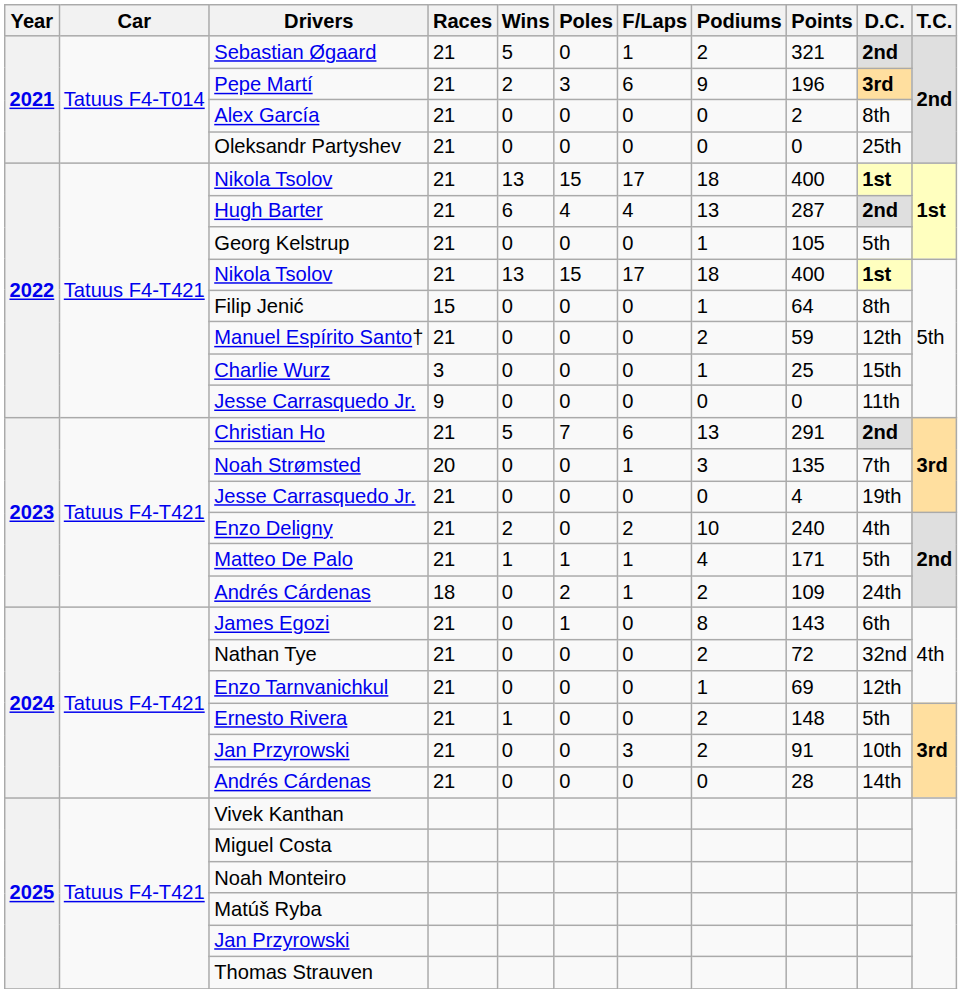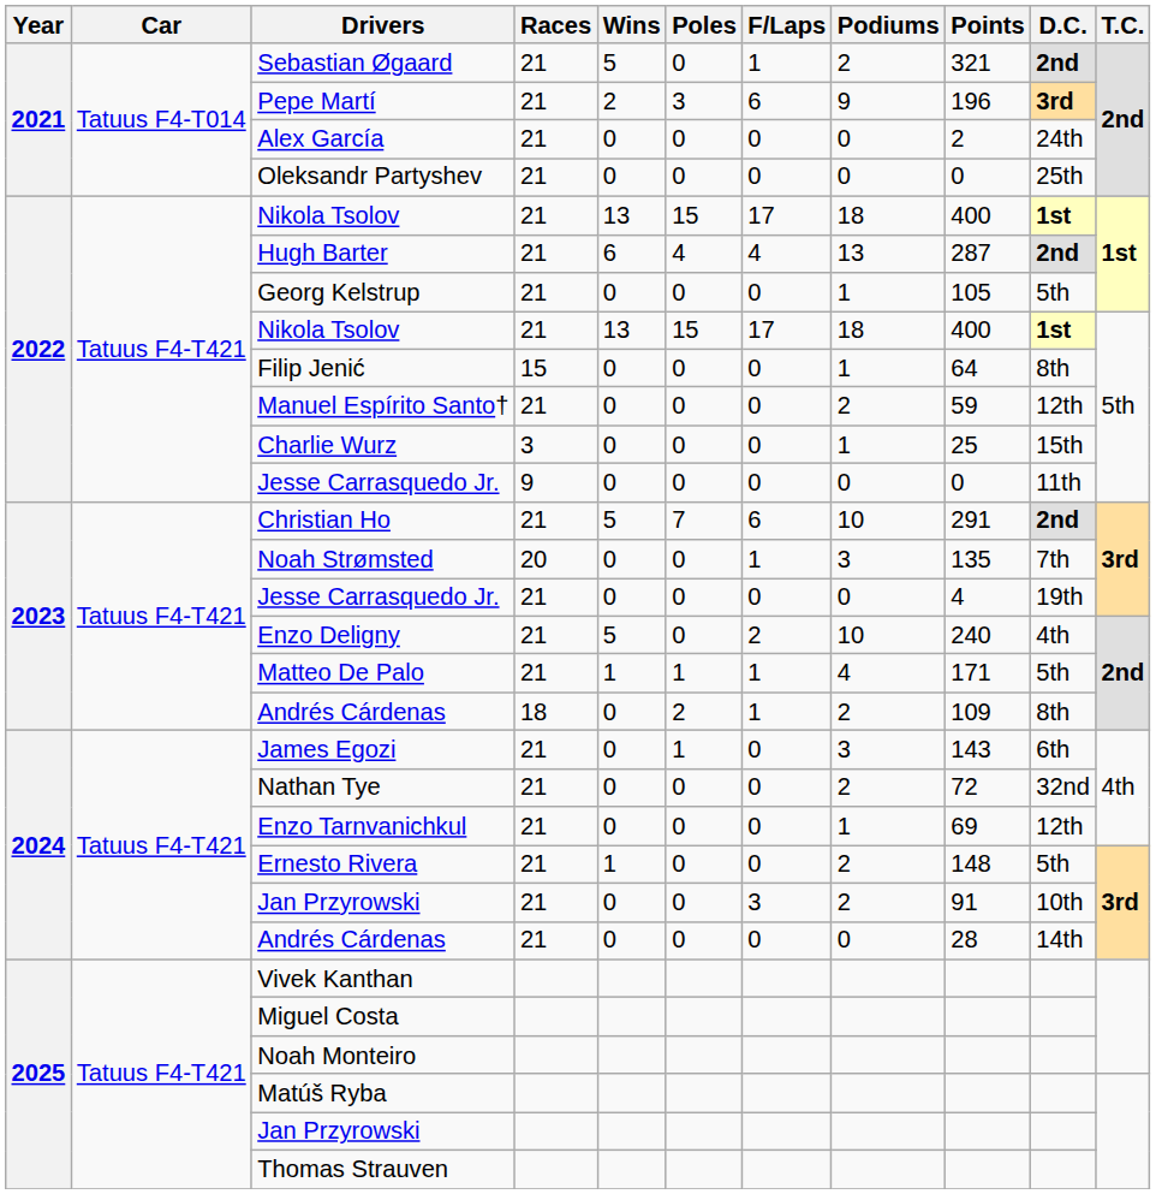 <table class="wikitable" style="font-size:85%">
 <tr>
 <th>Year</th>
 <th>Car</th>
 <th>Drivers</th>
 <th>Races</th>
 <th>Wins</th>
 <th>Poles</th>
 <th>F/Laps</th>
 <th>Podiums</th>
 <th>Points</th>
 <th>D.C.</th>
 <th>T.C.</th>
 </tr>
 <tr>
 <th rowspan="4"><a href='#'>2021</a></th>
 <td rowspan="4"><a href='#'>Tatuus F4-T014</a></td>
 <td> <a href='#'>Sebastian Øgaard</a></td>
 <td>21</td>
 <td>5</td>
 <td>0</td>
 <td>1</td>
 <td>2</td>
 <td>321</td>
 <td style="background:#DFDFDF;"><strong>2nd</strong></td>
 <td rowspan="4" style="background:#DFDFDF;"><strong>2nd</strong></td>
 </tr>
 <tr>
 <td> <a href='#'>Pepe Martí</a></td>
 <td>21</td>
 <td>2</td>
 <td>3</td>
 <td>6</td>
 <td>9</td>
 <td>196</td>
 <td style="background:#FFDF9F;"><strong>3rd</strong></td>
 </tr>
 <tr>
 <td> <a href='#'>Alex García</a></td>
 <td>21</td>
 <td>0</td>
 <td>0</td>
 <td>0</td>
 <td>0</td>
 <td>2</td>
-<td>8th</td>
+<td>24th</td>
 </tr>
 <tr>
 <td> Oleksandr Partyshev</td>
 <td>21</td>
 <td>0</td>
 <td>0</td>
 <td>0</td>
 <td>0</td>
 <td>0</td>
 <td>25th</td>
 </tr>
 <tr>
 <th rowspan="8"><a href='#'>2022</a></th>
 <td rowspan="8"><a href='#'>Tatuus F4-T421</a></td>
 <td> <a href='#'>Nikola Tsolov</a></td>
 <td>21</td>
 <td>13</td>
 <td>15</td>
 <td>17</td>
 <td>18</td>
 <td>400</td>
 <td style="background:#FFFFBF;"><strong>1st</strong></td>
 <td rowspan=3 style="background:#FFFFBF;"><strong>1st</strong></td>
 </tr>
 <tr>
 <td> <a href='#'>Hugh Barter</a></td>
 <td>21</td>
 <td>6</td>
 <td>4</td>
 <td>4</td>
 <td>13</td>
 <td>287</td>
 <td style="background:#DFDFDF;"><strong>2nd</strong></td>
 </tr>
 <tr>
 <td> Georg Kelstrup</td>
 <td>21</td>
 <td>0</td>
 <td>0</td>
 <td>0</td>
 <td>1</td>
 <td>105</td>
 <td>5th</td>
 </tr>
 <tr>
 <td> <a href='#'>Nikola Tsolov</a></td>
 <td>21</td>
 <td>13</td>
 <td>15</td>
 <td>17</td>
 <td>18</td>
 <td>400</td>
 <td style="background:#FFFFBF;"><strong>1st</strong></td>
 <td rowspan="5">5th</td>
 </tr>
 <tr>
 <td> Filip Jenić</td>
 <td>15</td>
 <td>0</td>
 <td>0</td>
 <td>0</td>
 <td>1</td>
 <td>64</td>
 <td>8th</td>
 </tr>
 <tr>
 <td> <a href='#'>Manuel Espírito Santo</a>†</td>
 <td>21</td>
 <td>0</td>
 <td>0</td>
 <td>0</td>
 <td>2</td>
 <td>59</td>
 <td>12th</td>
 </tr>
 <tr>
 <td> <a href='#'>Charlie Wurz</a></td>
 <td>3</td>
 <td>0</td>
 <td>0</td>
 <td>0</td>
 <td>1</td>
 <td>25</td>
 <td>15th</td>
 </tr>
 <tr>
 <td> <a href='#'>Jesse Carrasquedo Jr.</a></td>
 <td>9</td>
 <td>0</td>
 <td>0</td>
 <td>0</td>
 <td>0</td>
 <td>0</td>
 <td>11th</td>
 </tr>
 <tr>
 <th rowspan="6"><a href='#'>2023</a></th>
 <td rowspan="6"><a href='#'>Tatuus F4-T421</a></td>
 <td> <a href='#'>Christian Ho</a></td>
 <td>21</td>
 <td>5</td>
 <td>7</td>
 <td>6</td>
-<td>13</td>
+<td>10</td>
 <td>291</td>
 <td style="background:#DFDFDF;"><strong>2nd</strong></td>
 <td rowspan="3" style="background:#FFDF9F;"><strong>3rd</strong></td>
 </tr>
 <tr>
 <td> <a href='#'>Noah Strømsted</a></td>
 <td>20</td>
 <td>0</td>
 <td>0</td>
 <td>1</td>
 <td>3</td>
 <td>135</td>
 <td>7th</td>
 </tr>
 <tr>
 <td> <a href='#'>Jesse Carrasquedo Jr.</a></td>
 <td>21</td>
 <td>0</td>
 <td>0</td>
 <td>0</td>
 <td>0</td>
 <td>4</td>
 <td>19th</td>
 </tr>
 <tr>
 <td> <a href='#'>Enzo Deligny</a></td>
 <td>21</td>
-<td>2</td>
+<td>5</td>
 <td>0</td>
 <td>2</td>
 <td>10</td>
 <td>240</td>
 <td>4th</td>
 <td rowspan="3" style="background:#DFDFDF;"><strong>2nd</strong></td>
 </tr>
 <tr>
 <td> <a href='#'>Matteo De Palo</a></td>
 <td>21</td>
 <td>1</td>
 <td>1</td>
 <td>1</td>
 <td>4</td>
 <td>171</td>
 <td>5th</td>
 </tr>
 <tr>
 <td> <a href='#'>Andrés Cárdenas</a></td>
 <td>18</td>
 <td>0</td>
 <td>2</td>
 <td>1</td>
 <td>2</td>
 <td>109</td>
-<td>24th</td>
+<td>8th</td>
 </tr>
 <tr>
 <th rowspan="6"><a href='#'>2024</a></th>
 <td rowspan="6"><a href='#'>Tatuus F4-T421</a></td>
 <td> <a href='#'>James Egozi</a></td>
 <td>21</td>
 <td>0</td>
 <td>1</td>
 <td>0</td>
-<td>8</td>
+<td>3</td>
 <td>143</td>
 <td>6th</td>
 <td rowspan="3">4th</td>
 </tr>
 <tr>
 <td> Nathan Tye</td>
 <td>21</td>
 <td>0</td>
 <td>0</td>
 <td>0</td>
 <td>2</td>
 <td>72</td>
 <td>32nd</td>
 </tr>
 <tr>
 <td> <a href='#'>Enzo Tarnvanichkul</a></td>
 <td>21</td>
 <td>0</td>
 <td>0</td>
 <td>0</td>
 <td>1</td>
 <td>69</td>
 <td>12th</td>
 </tr>
 <tr>
 <td> <a href='#'>Ernesto Rivera</a></td>
 <td>21</td>
 <td>1</td>
 <td>0</td>
 <td>0</td>
 <td>2</td>
 <td>148</td>
 <td>5th</td>
 <td rowspan="3" style="background:#FFDF9F;"><strong>3rd</strong></td>
 </tr>
 <tr>
 <td> <a href='#'>Jan Przyrowski</a></td>
 <td>21</td>
 <td>0</td>
 <td>0</td>
 <td>3</td>
 <td>2</td>
 <td>91</td>
 <td>10th</td>
 </tr>
 <tr>
 <td> <a href='#'>Andrés Cárdenas</a></td>
 <td>21</td>
 <td>0</td>
 <td>0</td>
 <td>0</td>
 <td>0</td>
 <td>28</td>
 <td>14th</td>
 </tr>
 <tr>
 <th rowspan="6"><a href='#'>2025</a></th>
 <td rowspan="6"><a href='#'>Tatuus F4-T421</a></td>
 <td> Vivek Kanthan</td>
 <td></td>
 <td></td>
 <td></td>
 <td></td>
 <td></td>
 <td></td>
 <td></td>
 <td rowspan="3"></td>
 </tr>
 <tr>
 <td> Miguel Costa</td>
 <td></td>
 <td></td>
 <td></td>
 <td></td>
 <td></td>
 <td></td>
 <td></td>
 </tr>
 <tr>
 <td> Noah Monteiro</td>
 <td></td>
 <td></td>
 <td></td>
 <td></td>
 <td></td>
 <td></td>
 <td></td>
 </tr>
 <tr>
 <td> Matúš Ryba</td>
 <td></td>
 <td></td>
 <td></td>
 <td></td>
 <td></td>
 <td></td>
 <td></td>
 <td rowspan="3"></td>
 </tr>
 <tr>
 <td> <a href='#'>Jan Przyrowski</a></td>
 <td></td>
 <td></td>
 <td></td>
 <td></td>
 <td></td>
 <td></td>
 <td></td>
 </tr>
 <tr>
 <td> Thomas Strauven</td>
 <td></td>
 <td></td>
 <td></td>
 <td></td>
 <td></td>
 <td></td>
 <td></td>
 </tr>
 </table>
